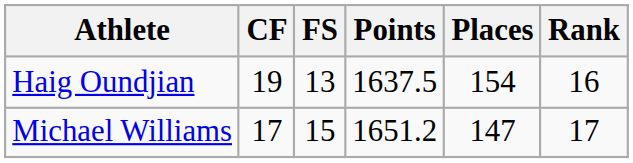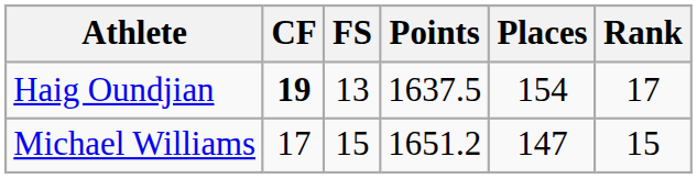 <table class="wikitable" border="1" style="font-size:90%">
 <tr>
 <th>Athlete</th>
 <th>CF</th>
 <th>FS</th>
 <th>Points</th>
 <th>Places</th>
 <th>Rank</th>
 </tr>
 <tr align=center>
 <td align=left><a href='#'>Haig Oundjian</a></td>
-<td>19</td>
+<td><strong>19</strong></td>
 <td>13</td>
 <td>1637.5</td>
 <td>154</td>
-<td>16</td>
+<td>17</td>
 </tr>
 <tr align=center>
 <td align=left><a href='#'>Michael Williams</a></td>
 <td>17</td>
 <td>15</td>
 <td>1651.2</td>
 <td>147</td>
-<td>17</td>
+<td>15</td>
 </tr>
 </table>
